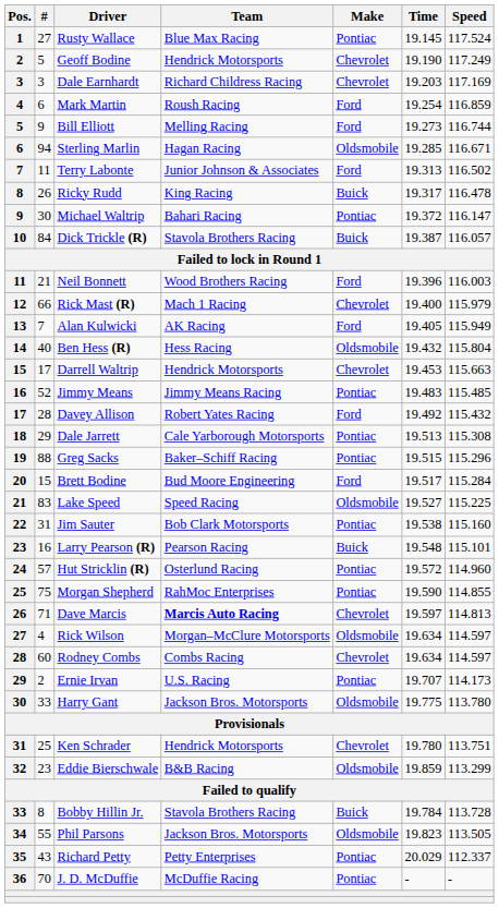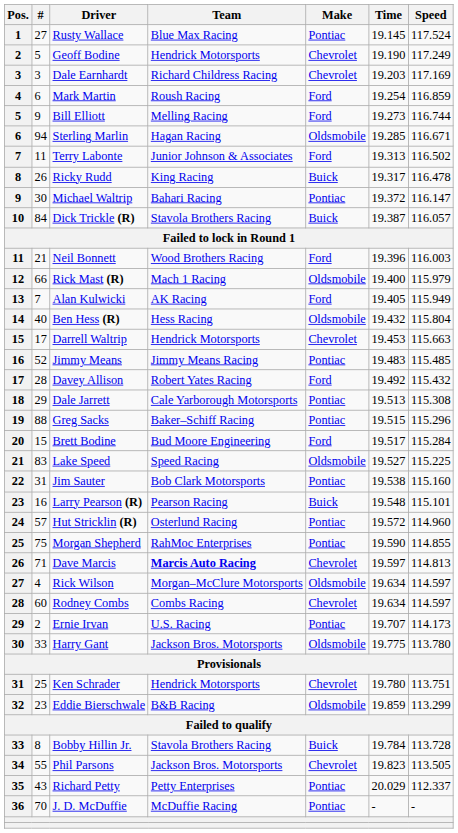 <table class="wikitable" style="font-size:95%">
 <tr>
 <th>Pos.</th>
 <th>#</th>
 <th>Driver</th>
 <th>Team</th>
 <th>Make</th>
 <th>Time</th>
 <th>Speed</th>
 </tr>
 <tr>
 <th>1</th>
 <td>27</td>
 <td><a href='#'>Rusty Wallace</a></td>
 <td><a href='#'>Blue Max Racing</a></td>
 <td><a href='#'>Pontiac</a></td>
 <td>19.145</td>
 <td>117.524</td>
 </tr>
 <tr>
 <th>2</th>
 <td>5</td>
 <td><a href='#'>Geoff Bodine</a></td>
 <td><a href='#'>Hendrick Motorsports</a></td>
 <td><a href='#'>Chevrolet</a></td>
 <td>19.190</td>
 <td>117.249</td>
 </tr>
 <tr>
 <th>3</th>
 <td>3</td>
 <td><a href='#'>Dale Earnhardt</a></td>
 <td><a href='#'>Richard Childress Racing</a></td>
 <td><a href='#'>Chevrolet</a></td>
 <td>19.203</td>
 <td>117.169</td>
 </tr>
 <tr>
 <th>4</th>
 <td>6</td>
 <td><a href='#'>Mark Martin</a></td>
 <td><a href='#'>Roush Racing</a></td>
 <td><a href='#'>Ford</a></td>
 <td>19.254</td>
 <td>116.859</td>
 </tr>
 <tr>
 <th>5</th>
 <td>9</td>
 <td><a href='#'>Bill Elliott</a></td>
 <td><a href='#'>Melling Racing</a></td>
 <td><a href='#'>Ford</a></td>
 <td>19.273</td>
 <td>116.744</td>
 </tr>
 <tr>
 <th>6</th>
 <td>94</td>
 <td><a href='#'>Sterling Marlin</a></td>
 <td><a href='#'>Hagan Racing</a></td>
 <td><a href='#'>Oldsmobile</a></td>
 <td>19.285</td>
 <td>116.671</td>
 </tr>
 <tr>
 <th>7</th>
 <td>11</td>
 <td><a href='#'>Terry Labonte</a></td>
 <td><a href='#'>Junior Johnson & Associates</a></td>
 <td><a href='#'>Ford</a></td>
 <td>19.313</td>
 <td>116.502</td>
 </tr>
 <tr>
 <th>8</th>
 <td>26</td>
 <td><a href='#'>Ricky Rudd</a></td>
 <td><a href='#'>King Racing</a></td>
 <td><a href='#'>Buick</a></td>
 <td>19.317</td>
 <td>116.478</td>
 </tr>
 <tr>
 <th>9</th>
 <td>30</td>
 <td><a href='#'>Michael Waltrip</a></td>
 <td><a href='#'>Bahari Racing</a></td>
 <td><a href='#'>Pontiac</a></td>
 <td>19.372</td>
 <td>116.147</td>
 </tr>
 <tr>
 <th>10</th>
 <td>84</td>
 <td><a href='#'>Dick Trickle</a> <strong>(R)</strong></td>
 <td><a href='#'>Stavola Brothers Racing</a></td>
 <td><a href='#'>Buick</a></td>
 <td>19.387</td>
 <td>116.057</td>
 </tr>
 <tr>
 <th colspan="7">Failed to lock in Round 1</th>
 </tr>
 <tr>
 <th>11</th>
 <td>21</td>
 <td><a href='#'>Neil Bonnett</a></td>
 <td><a href='#'>Wood Brothers Racing</a></td>
 <td><a href='#'>Ford</a></td>
 <td>19.396</td>
 <td>116.003</td>
 </tr>
 <tr>
 <th>12</th>
 <td>66</td>
 <td><a href='#'>Rick Mast</a> <strong>(R)</strong></td>
 <td><a href='#'>Mach 1 Racing</a></td>
-<td><a href='#'>Chevrolet</a></td>
+<td><a href='#'>Oldsmobile</a></td>
 <td>19.400</td>
 <td>115.979</td>
 </tr>
 <tr>
 <th>13</th>
 <td>7</td>
 <td><a href='#'>Alan Kulwicki</a></td>
 <td><a href='#'>AK Racing</a></td>
 <td><a href='#'>Ford</a></td>
 <td>19.405</td>
 <td>115.949</td>
 </tr>
 <tr>
 <th>14</th>
 <td>40</td>
 <td><a href='#'>Ben Hess</a> <strong>(R)</strong></td>
 <td><a href='#'>Hess Racing</a></td>
 <td><a href='#'>Oldsmobile</a></td>
 <td>19.432</td>
 <td>115.804</td>
 </tr>
 <tr>
 <th>15</th>
 <td>17</td>
 <td><a href='#'>Darrell Waltrip</a></td>
 <td><a href='#'>Hendrick Motorsports</a></td>
 <td><a href='#'>Chevrolet</a></td>
 <td>19.453</td>
 <td>115.663</td>
 </tr>
 <tr>
 <th>16</th>
 <td>52</td>
 <td><a href='#'>Jimmy Means</a></td>
 <td><a href='#'>Jimmy Means Racing</a></td>
 <td><a href='#'>Pontiac</a></td>
 <td>19.483</td>
 <td>115.485</td>
 </tr>
 <tr>
 <th>17</th>
 <td>28</td>
 <td><a href='#'>Davey Allison</a></td>
 <td><a href='#'>Robert Yates Racing</a></td>
 <td><a href='#'>Ford</a></td>
 <td>19.492</td>
 <td>115.432</td>
 </tr>
 <tr>
 <th>18</th>
 <td>29</td>
 <td><a href='#'>Dale Jarrett</a></td>
 <td><a href='#'>Cale Yarborough Motorsports</a></td>
 <td><a href='#'>Pontiac</a></td>
 <td>19.513</td>
 <td>115.308</td>
 </tr>
 <tr>
 <th>19</th>
 <td>88</td>
 <td><a href='#'>Greg Sacks</a></td>
 <td><a href='#'>Baker–Schiff Racing</a></td>
 <td><a href='#'>Pontiac</a></td>
 <td>19.515</td>
 <td>115.296</td>
 </tr>
 <tr>
 <th>20</th>
 <td>15</td>
 <td><a href='#'>Brett Bodine</a></td>
 <td><a href='#'>Bud Moore Engineering</a></td>
 <td><a href='#'>Ford</a></td>
 <td>19.517</td>
 <td>115.284</td>
 </tr>
 <tr>
 <th>21</th>
 <td>83</td>
 <td><a href='#'>Lake Speed</a></td>
 <td><a href='#'>Speed Racing</a></td>
 <td><a href='#'>Oldsmobile</a></td>
 <td>19.527</td>
 <td>115.225</td>
 </tr>
 <tr>
 <th>22</th>
 <td>31</td>
 <td><a href='#'>Jim Sauter</a></td>
 <td><a href='#'>Bob Clark Motorsports</a></td>
 <td><a href='#'>Pontiac</a></td>
 <td>19.538</td>
 <td>115.160</td>
 </tr>
 <tr>
 <th>23</th>
 <td>16</td>
 <td><a href='#'>Larry Pearson</a> <strong>(R)</strong></td>
 <td><a href='#'>Pearson Racing</a></td>
 <td><a href='#'>Buick</a></td>
 <td>19.548</td>
 <td>115.101</td>
 </tr>
 <tr>
 <th>24</th>
 <td>57</td>
 <td><a href='#'>Hut Stricklin</a> <strong>(R)</strong></td>
 <td><a href='#'>Osterlund Racing</a></td>
 <td><a href='#'>Pontiac</a></td>
 <td>19.572</td>
 <td>114.960</td>
 </tr>
 <tr>
 <th>25</th>
 <td>75</td>
 <td><a href='#'>Morgan Shepherd</a></td>
 <td><a href='#'>RahMoc Enterprises</a></td>
 <td><a href='#'>Pontiac</a></td>
 <td>19.590</td>
 <td>114.855</td>
 </tr>
 <tr>
 <th>26</th>
 <td>71</td>
 <td><a href='#'>Dave Marcis</a></td>
 <td><strong><a href='#'>Marcis Auto Racing</a></strong></td>
 <td><a href='#'>Chevrolet</a></td>
 <td>19.597</td>
 <td>114.813</td>
 </tr>
 <tr>
 <th>27</th>
 <td>4</td>
 <td><a href='#'>Rick Wilson</a></td>
 <td><a href='#'>Morgan–McClure Motorsports</a></td>
 <td><a href='#'>Oldsmobile</a></td>
 <td>19.634</td>
 <td>114.597</td>
 </tr>
 <tr>
 <th>28</th>
 <td>60</td>
 <td><a href='#'>Rodney Combs</a></td>
 <td><a href='#'>Combs Racing</a></td>
 <td><a href='#'>Chevrolet</a></td>
 <td>19.634</td>
 <td>114.597</td>
 </tr>
 <tr>
 <th>29</th>
 <td>2</td>
 <td><a href='#'>Ernie Irvan</a></td>
 <td><a href='#'>U.S. Racing</a></td>
 <td><a href='#'>Pontiac</a></td>
 <td>19.707</td>
 <td>114.173</td>
 </tr>
 <tr>
 <th>30</th>
 <td>33</td>
 <td><a href='#'>Harry Gant</a></td>
 <td><a href='#'>Jackson Bros. Motorsports</a></td>
 <td><a href='#'>Oldsmobile</a></td>
 <td>19.775</td>
 <td>113.780</td>
 </tr>
 <tr>
 <th colspan="7">Provisionals</th>
 </tr>
 <tr>
 <th>31</th>
 <td>25</td>
 <td><a href='#'>Ken Schrader</a></td>
 <td><a href='#'>Hendrick Motorsports</a></td>
 <td><a href='#'>Chevrolet</a></td>
 <td>19.780</td>
 <td>113.751</td>
 </tr>
 <tr>
 <th>32</th>
 <td>23</td>
 <td><a href='#'>Eddie Bierschwale</a></td>
 <td><a href='#'>B&B Racing</a></td>
 <td><a href='#'>Oldsmobile</a></td>
 <td>19.859</td>
 <td>113.299</td>
 </tr>
 <tr>
 <th colspan="7">Failed to qualify</th>
 </tr>
 <tr>
 <th>33</th>
 <td>8</td>
 <td><a href='#'>Bobby Hillin Jr.</a></td>
 <td><a href='#'>Stavola Brothers Racing</a></td>
 <td><a href='#'>Buick</a></td>
 <td>19.784</td>
 <td>113.728</td>
 </tr>
 <tr>
 <th>34</th>
 <td>55</td>
 <td><a href='#'>Phil Parsons</a></td>
 <td><a href='#'>Jackson Bros. Motorsports</a></td>
-<td><a href='#'>Oldsmobile</a></td>
+<td><a href='#'>Chevrolet</a></td>
 <td>19.823</td>
 <td>113.505</td>
 </tr>
 <tr>
 <th>35</th>
 <td>43</td>
 <td><a href='#'>Richard Petty</a></td>
 <td><a href='#'>Petty Enterprises</a></td>
 <td><a href='#'>Pontiac</a></td>
 <td>20.029</td>
 <td>112.337</td>
 </tr>
 <tr>
 <th>36</th>
 <td>70</td>
 <td><a href='#'>J. D. McDuffie</a></td>
 <td><a href='#'>McDuffie Racing</a></td>
 <td><a href='#'>Pontiac</a></td>
 <td>-</td>
 <td>-</td>
 </tr>
 <tr>
 <th colspan="7"></th>
 </tr>
 <tr>
 <th colspan="7"></th>
 </tr>
 </table>
